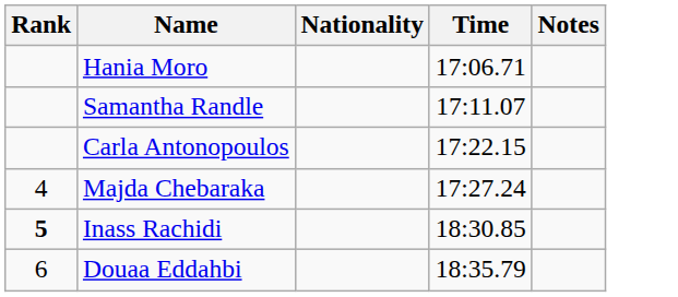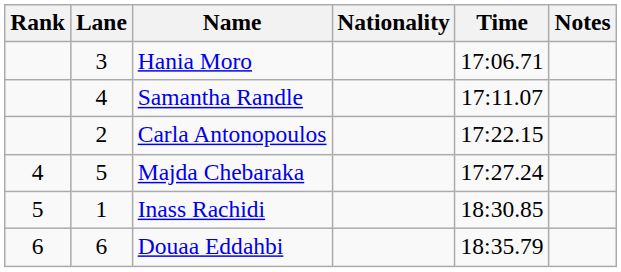 <table class="wikitable sortable" style="text-align:center">
 <tr>
 <th>Rank</th>
+<th>Lane</th>
 <th>Name</th>
 <th>Nationality</th>
 <th>Time</th>
 <th>Notes</th>
 </tr>
 <tr>
 <td></td>
+<td>3</td>
 <td align=left><a href='#'>Hania Moro</a></td>
 <td align=left></td>
 <td>17:06.71</td>
 <td></td>
 </tr>
 <tr>
 <td></td>
+<td>4</td>
 <td align=left><a href='#'>Samantha Randle</a></td>
 <td align=left></td>
 <td>17:11.07</td>
 <td></td>
 </tr>
 <tr>
 <td></td>
+<td>2</td>
 <td align=left><a href='#'>Carla Antonopoulos</a></td>
 <td align=left></td>
 <td>17:22.15</td>
 <td></td>
 </tr>
 <tr>
 <td>4</td>
+<td>5</td>
 <td align=left><a href='#'>Majda Chebaraka</a></td>
 <td align=left></td>
 <td>17:27.24</td>
 <td></td>
 </tr>
 <tr>
-<td><strong>5</strong></td>
+<td>5</td>
+<td>1</td>
 <td align=left><a href='#'>Inass Rachidi</a></td>
 <td align=left></td>
 <td>18:30.85</td>
 <td></td>
 </tr>
 <tr>
 <td>6</td>
+<td>6</td>
 <td align=left><a href='#'>Douaa Eddahbi</a></td>
 <td align=left></td>
 <td>18:35.79</td>
 <td></td>
 </tr>
 </table>
